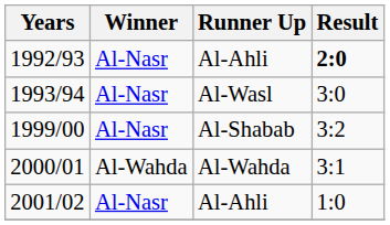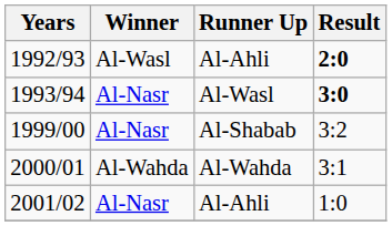 <table class="wikitable" border="1">
 <tr>
 <th>Years</th>
 <th>Winner</th>
 <th>Runner Up</th>
 <th>Result</th>
 </tr>
 <tr>
 <td>1992/93</td>
-<td><a href='#'>Al-Nasr</a></td>
+<td>Al-Wasl</td>
 <td>Al-Ahli</td>
 <td><strong>2:0</strong></td>
 </tr>
 <tr>
 <td>1993/94</td>
 <td><a href='#'>Al-Nasr</a></td>
 <td>Al-Wasl</td>
-<td>3:0</td>
+<td><strong>3:0</strong></td>
 </tr>
 <tr>
 <td>1999/00</td>
 <td><a href='#'>Al-Nasr</a></td>
 <td>Al-Shabab</td>
 <td>3:2</td>
 </tr>
 <tr>
 <td>2000/01</td>
 <td>Al-Wahda</td>
 <td>Al-Wahda</td>
 <td>3:1</td>
 </tr>
 <tr>
 <td>2001/02</td>
 <td><a href='#'>Al-Nasr</a></td>
 <td>Al-Ahli</td>
 <td>1:0</td>
 </tr>
 <tr>
 </tr>
 </table>
